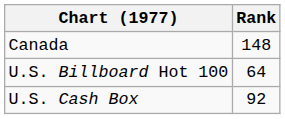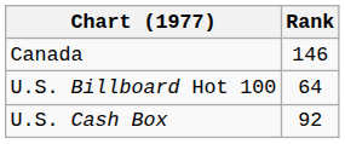 <table class="wikitable sortable">
 <tr>
 <th align="left">Chart (1977)</th>
 <th style="text-align:center;">Rank</th>
 </tr>
 <tr>
 <td>Canada</td>
-<td style="text-align:center;">148</td>
+<td style="text-align:center;">146</td>
 </tr>
 <tr>
 <td>U.S. <em>Billboard</em> Hot 100</td>
 <td style="text-align:center;">64</td>
 </tr>
 <tr>
 <td>U.S. <em>Cash Box</em></td>
 <td style="text-align:center;">92</td>
 </tr>
 </table>
